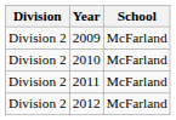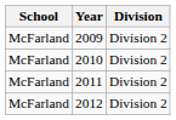 <table class="wikitable">
 <tr>
+<th>School</th>
+<th>Year</th>
 <th>Division</th>
-<th>Year</th>
-<th>School</th>
 </tr>
 <tr>
+<td>McFarland</td>
+<td>2009</td>
 <td>Division 2</td>
-<td>2009</td>
-<td>McFarland</td>
 </tr>
 <tr>
+<td>McFarland</td>
+<td>2010</td>
 <td>Division 2</td>
-<td>2010</td>
-<td>McFarland</td>
 </tr>
 <tr>
+<td>McFarland</td>
+<td>2011</td>
 <td>Division 2</td>
-<td>2011</td>
-<td>McFarland</td>
 </tr>
 <tr>
+<td>McFarland</td>
+<td>2012</td>
 <td>Division 2</td>
-<td>2012</td>
-<td>McFarland</td>
 </tr>
 </table>
